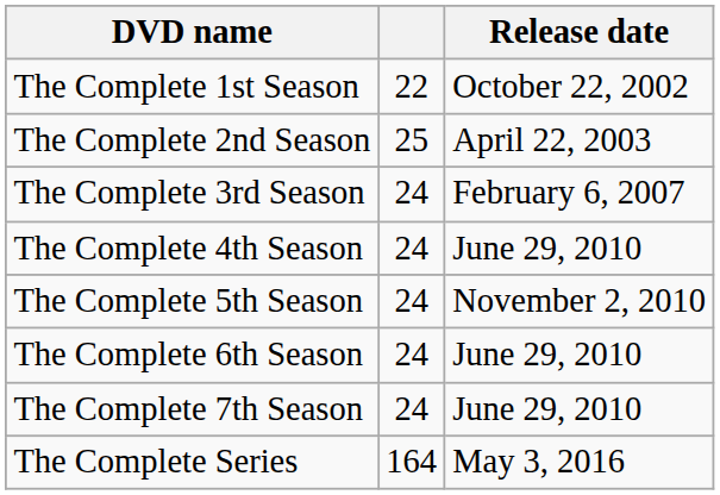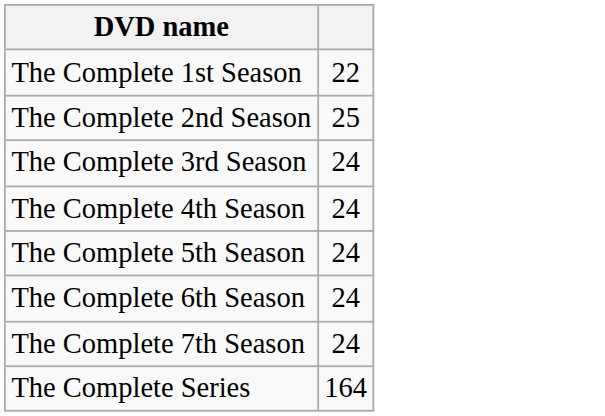 <table class="wikitable">
 <tr>
 <th>DVD name</th>
 <th></th>
-<th>Release date</th>
 </tr>
 <tr>
 <td>The Complete 1st Season</td>
 <td style="text-align:center;">22</td>
-<td>October 22, 2002</td>
 </tr>
 <tr>
 <td>The Complete 2nd Season</td>
 <td style="text-align:center;">25</td>
-<td>April 22, 2003</td>
 </tr>
 <tr>
 <td>The Complete 3rd Season</td>
 <td style="text-align:center;">24</td>
-<td>February 6, 2007</td>
 </tr>
 <tr>
 <td>The Complete 4th Season</td>
 <td style="text-align:center;">24</td>
-<td>June 29, 2010</td>
 </tr>
 <tr>
 <td>The Complete 5th Season</td>
 <td style="text-align:center;">24</td>
-<td>November 2, 2010</td>
 </tr>
 <tr>
 <td>The Complete 6th Season</td>
 <td style="text-align:center;">24</td>
-<td>June 29, 2010</td>
 </tr>
 <tr>
 <td>The Complete 7th Season</td>
 <td style="text-align:center;">24</td>
-<td>June 29, 2010</td>
 </tr>
 <tr>
 <td>The Complete Series</td>
 <td style="text-align:center;">164</td>
-<td>May 3, 2016</td>
 </tr>
 </table>
